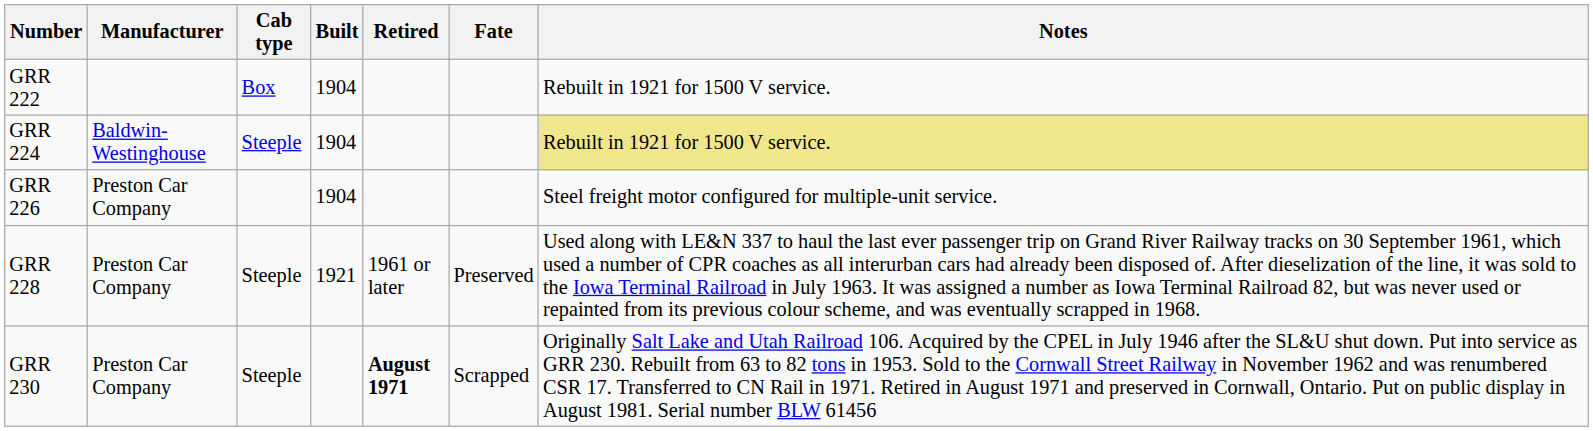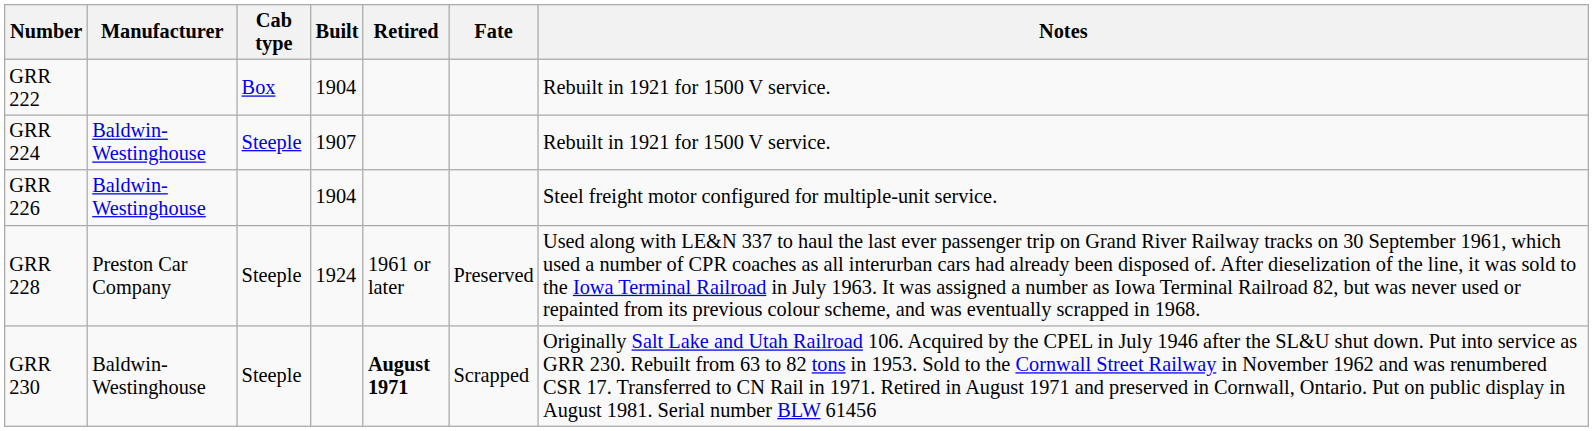 <table class="wikitable sortable">
 <tr>
 <th>Number</th>
 <th>Manufacturer</th>
 <th>Cab type</th>
 <th>Built</th>
 <th>Retired</th>
 <th>Fate</th>
 <th>Notes</th>
 </tr>
 <tr>
 <td>GRR 222</td>
 <td></td>
 <td><a href='#'>Box</a></td>
 <td>1904</td>
 <td></td>
 <td></td>
 <td>Rebuilt in 1921 for 1500 V service.</td>
 </tr>
 <tr>
 <td>GRR 224</td>
 <td><a href='#'>Baldwin-Westinghouse</a></td>
 <td><a href='#'>Steeple</a></td>
-<td>1904</td>
+<td>1907</td>
 <td></td>
 <td></td>
-<td style="background: khaki;">Rebuilt in 1921 for 1500 V service.</td>
+<td>Rebuilt in 1921 for 1500 V service.</td>
 </tr>
 <tr>
 <td>GRR 226</td>
-<td>Preston Car Company</td>
+<td><a href='#'>Baldwin-Westinghouse</a></td>
 <td></td>
 <td>1904</td>
 <td></td>
 <td></td>
 <td>Steel freight motor configured for multiple-unit service.</td>
 </tr>
 <tr>
 <td>GRR 228</td>
 <td>Preston Car Company</td>
 <td>Steeple</td>
-<td>1921</td>
+<td>1924</td>
 <td>1961 or later</td>
 <td>Preserved</td>
 <td>Used along with LE&N 337 to haul the last ever passenger trip on Grand River Railway tracks on 30 September 1961, which used a number of CPR coaches as all interurban cars had already been disposed of. After dieselization of the line, it was sold to the <a href='#'>Iowa Terminal Railroad</a> in July 1963. It was assigned a number as Iowa Terminal Railroad 82, but was never used or repainted from its previous colour scheme, and was eventually scrapped in 1968.</td>
 </tr>
 <tr>
 <td>GRR 230</td>
-<td>Preston Car Company</td>
+<td>Baldwin-Westinghouse</td>
 <td>Steeple</td>
 <td></td>
 <td><strong>August 1971</strong></td>
 <td>Scrapped</td>
 <td>Originally <a href='#'>Salt Lake and Utah Railroad</a> 106. Acquired by the CPEL in July 1946 after the SL&U shut down. Put into service as GRR 230. Rebuilt from 63 to 82 <a href='#'>tons</a> in 1953. Sold to the <a href='#'>Cornwall Street Railway</a> in November 1962 and was renumbered CSR 17. Transferred to CN Rail in 1971. Retired in August 1971 and preserved in Cornwall, Ontario. Put on public display in August 1981. Serial number <a href='#'>BLW</a> 61456</td>
 </tr>
 </table>
